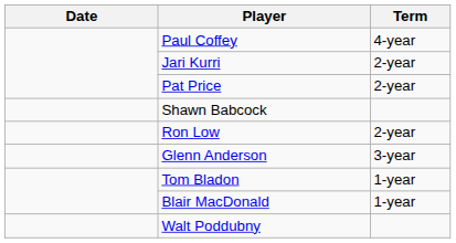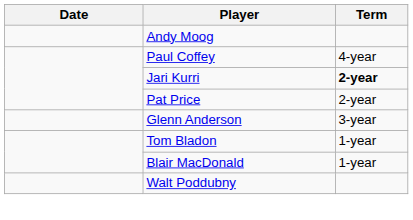 <table class="wikitable">
 <tr>
 <th style="width: 10em;">Date</th>
 <th style="width: 14em;">Player</th>
 <th style="width: 5em;">Term</th>
+</tr>
+<tr>
+<td></td>
+<td><a href='#'>Andy Moog</a></td>
+<td></td>
 </tr>
 <tr>
 <td rowspan=3></td>
 <td><a href='#'>Paul Coffey</a></td>
 <td>4-year</td>
 </tr>
 <tr>
 <td><a href='#'>Jari Kurri</a></td>
-<td>2-year</td>
+<td><strong>2-year</strong></td>
 </tr>
 <tr>
 <td><a href='#'>Pat Price</a></td>
-<td>2-year</td>
-</tr>
-<tr>
-<td></td>
-<td>Shawn Babcock</td>
-<td></td>
-</tr>
-<tr>
-<td></td>
-<td><a href='#'>Ron Low</a></td>
 <td>2-year</td>
 </tr>
 <tr>
 <td></td>
 <td><a href='#'>Glenn Anderson</a></td>
 <td>3-year</td>
 </tr>
 <tr>
 <td rowspan=2></td>
 <td><a href='#'>Tom Bladon</a></td>
 <td>1-year</td>
 </tr>
 <tr>
 <td><a href='#'>Blair MacDonald</a></td>
 <td>1-year</td>
 </tr>
 <tr>
 <td></td>
 <td><a href='#'>Walt Poddubny</a></td>
 <td></td>
 </tr>
 </table>
